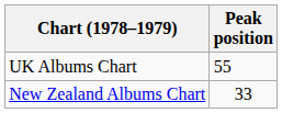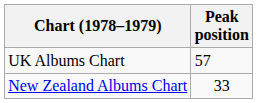 <table class="wikitable">
 <tr>
 <th>Chart (1978–1979)</th>
 <th>Peak<br>position</th>
 </tr>
 <tr>
 <td>UK Albums Chart</td>
-<td>55</td>
+<td>57</td>
 </tr>
 <tr>
 <td><a href='#'>New Zealand Albums Chart</a></td>
 <td style="text-align:center;">33</td>
 </tr>
 </table>
